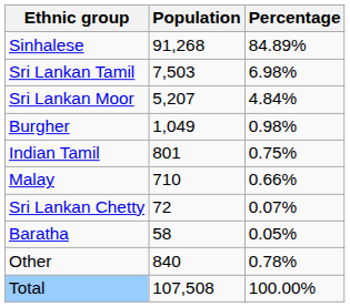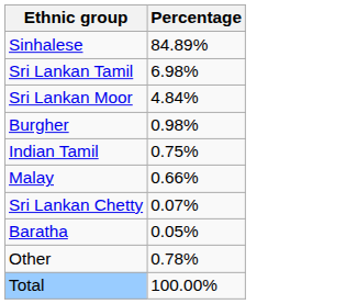 <table class="wikitable">
 <tr>
 <th>Ethnic group</th>
-<th>Population</th>
 <th>Percentage</th>
 </tr>
 <tr>
 <td><a href='#'>Sinhalese</a></td>
-<td>91,268</td>
 <td>84.89%</td>
 </tr>
 <tr>
 <td><a href='#'>Sri Lankan Tamil</a></td>
-<td>7,503</td>
 <td>6.98%</td>
 </tr>
 <tr>
 <td><a href='#'>Sri Lankan Moor</a></td>
-<td>5,207</td>
 <td>4.84%</td>
 </tr>
 <tr>
 <td><a href='#'>Burgher</a></td>
-<td>1,049</td>
 <td>0.98%</td>
 </tr>
 <tr>
 <td><a href='#'>Indian Tamil</a></td>
-<td>801</td>
 <td>0.75%</td>
 </tr>
 <tr>
 <td><a href='#'>Malay</a></td>
-<td>710</td>
 <td>0.66%</td>
 </tr>
 <tr>
 <td><a href='#'>Sri Lankan Chetty</a></td>
-<td>72</td>
 <td>0.07%</td>
 </tr>
 <tr>
 <td><a href='#'>Baratha</a></td>
-<td>58</td>
 <td>0.05%</td>
 </tr>
 <tr>
 <td>Other</td>
-<td>840</td>
 <td>0.78%</td>
 </tr>
 <tr class="sortbottom">
 <td style="background:#9cf;">Total</td>
-<td>107,508</td>
 <td>100.00%</td>
 </tr>
 </table>
